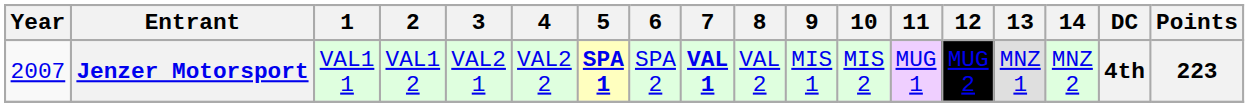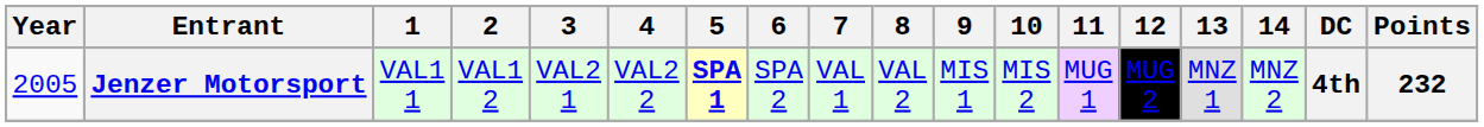 <table class="wikitable" style="text-align:center; font-size:85%">
 <tr>
 <th>Year</th>
 <th>Entrant</th>
 <th>1</th>
 <th>2</th>
 <th>3</th>
 <th>4</th>
 <th>5</th>
 <th>6</th>
 <th>7</th>
 <th>8</th>
 <th>9</th>
 <th>10</th>
 <th>11</th>
 <th>12</th>
 <th>13</th>
 <th>14</th>
 <th>DC</th>
 <th>Points</th>
 </tr>
 <tr>
-<td><a href='#'>2007</a></td>
+<td><a href='#'>2005</a></td>
 <th nowrap><a href='#'>Jenzer Motorsport</a></th>
 <td style="background:#DFFFDF;"><a href='#'>VAL1<br>1</a><br></td>
 <td style="background:#DFFFDF;"><a href='#'>VAL1<br>2</a><br></td>
 <td style="background:#DFFFDF;"><a href='#'>VAL2<br>1</a><br></td>
 <td style="background:#DFFFDF;"><a href='#'>VAL2<br>2</a><br></td>
 <td style="background:#FFFFBF;"><strong><a href='#'>SPA<br>1</a><br></strong></td>
 <td style="background:#DFFFDF;"><a href='#'>SPA<br>2</a><br></td>
-<td style="background:#DFFFDF;"><strong><a href='#'>VAL<br>1</a><br></strong></td>
+<td style="background:#DFFFDF;"><a href='#'>VAL<br>1</a><br></td>
 <td style="background:#DFFFDF;"><a href='#'>VAL<br>2</a><br></td>
 <td style="background:#DFFFDF;"><a href='#'>MIS<br>1</a><br></td>
 <td style="background:#DFFFDF;"><a href='#'>MIS<br>2</a><br></td>
 <td style="background:#EFCFFF;"><a href='#'>MUG<br>1</a><br></td>
 <td style="background:#000000; color:white"><a href='#'><span>MUG<br>2</span></a><br></td>
 <td style="background:#DFDFDF;"><a href='#'>MNZ<br>1</a><br></td>
 <td style="background:#DFFFDF;"><a href='#'>MNZ<br>2</a><br></td>
 <th>4th</th>
-<th>223</th>
+<th>232</th>
 </tr>
 <tr>
 </tr>
 </table>
